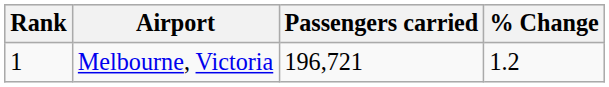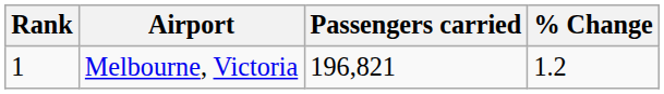 <table class="wikitable sortable" style="font-size: 100%" width= align=>
 <tr bgcolor=lightgrey>
 <th>Rank</th>
 <th>Airport</th>
 <th>Passengers carried</th>
 <th>% Change</th>
 </tr>
 <tr>
 <td>1</td>
 <td><a href='#'>Melbourne</a>, <a href='#'>Victoria</a></td>
-<td>196,721</td>
+<td>196,821</td>
 <td>1.2</td>
 </tr>
 </table>
